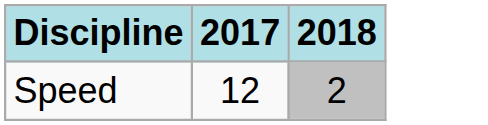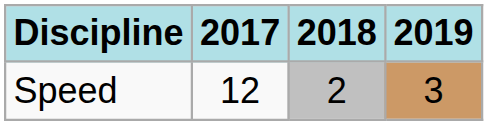 <table class="wikitable" style="text-align: center;">
 <tr>
 <th style="background: #b0e0e6;">Discipline</th>
 <th style="background: #b0e0e6;">2017</th>
 <th style="background: #b0e0e6;">2018</th>
+<th style="background: #b0e0e6;">2019</th>
 </tr>
 <tr>
 <td align="left">Speed</td>
 <td>12</td>
 <td style="background: Silver;">2</td>
+<td style="background: #cc9966;">3</td>
 </tr>
 </table>
